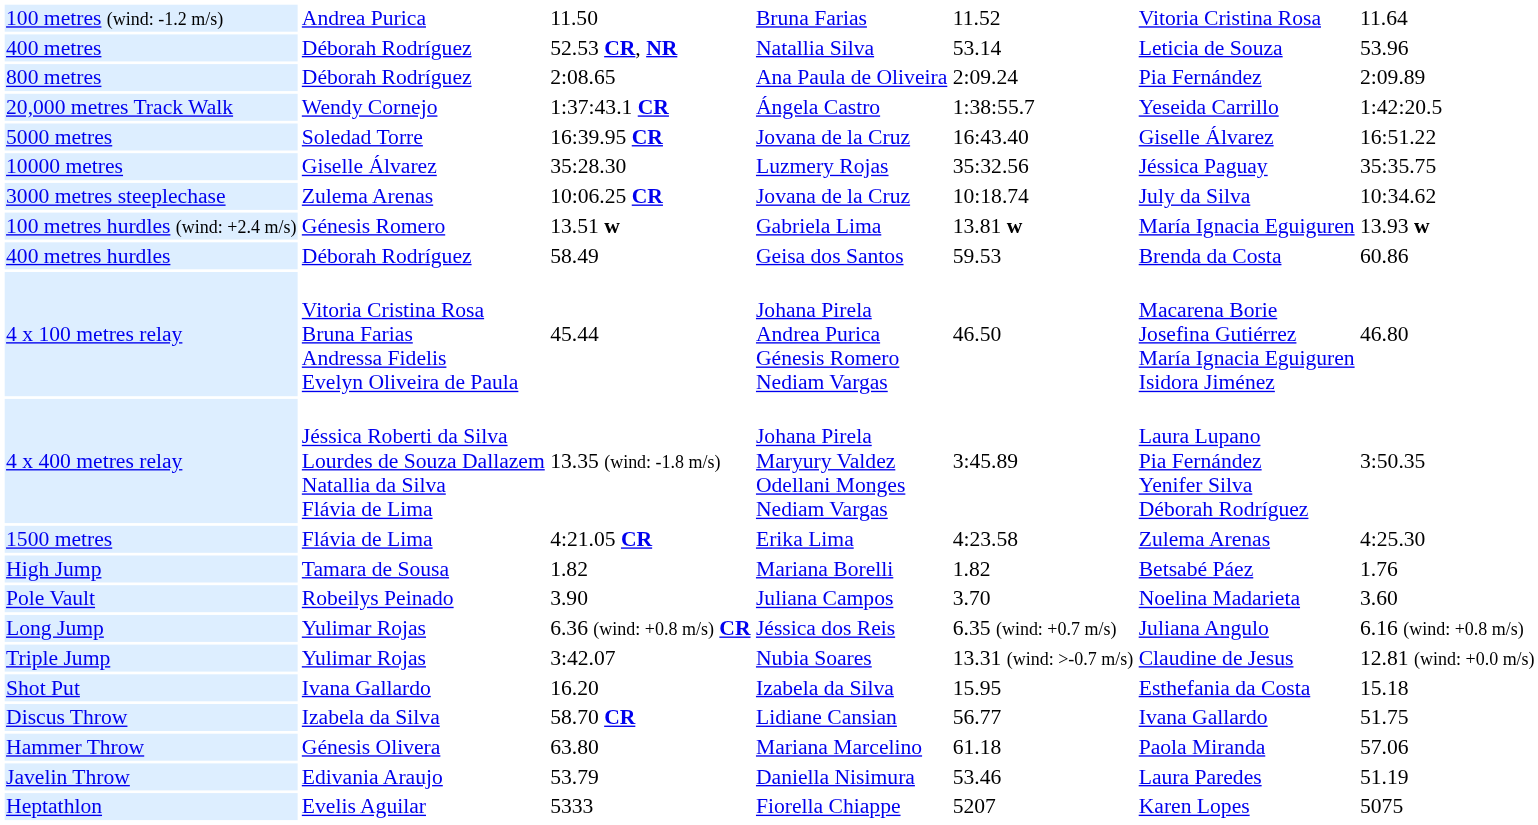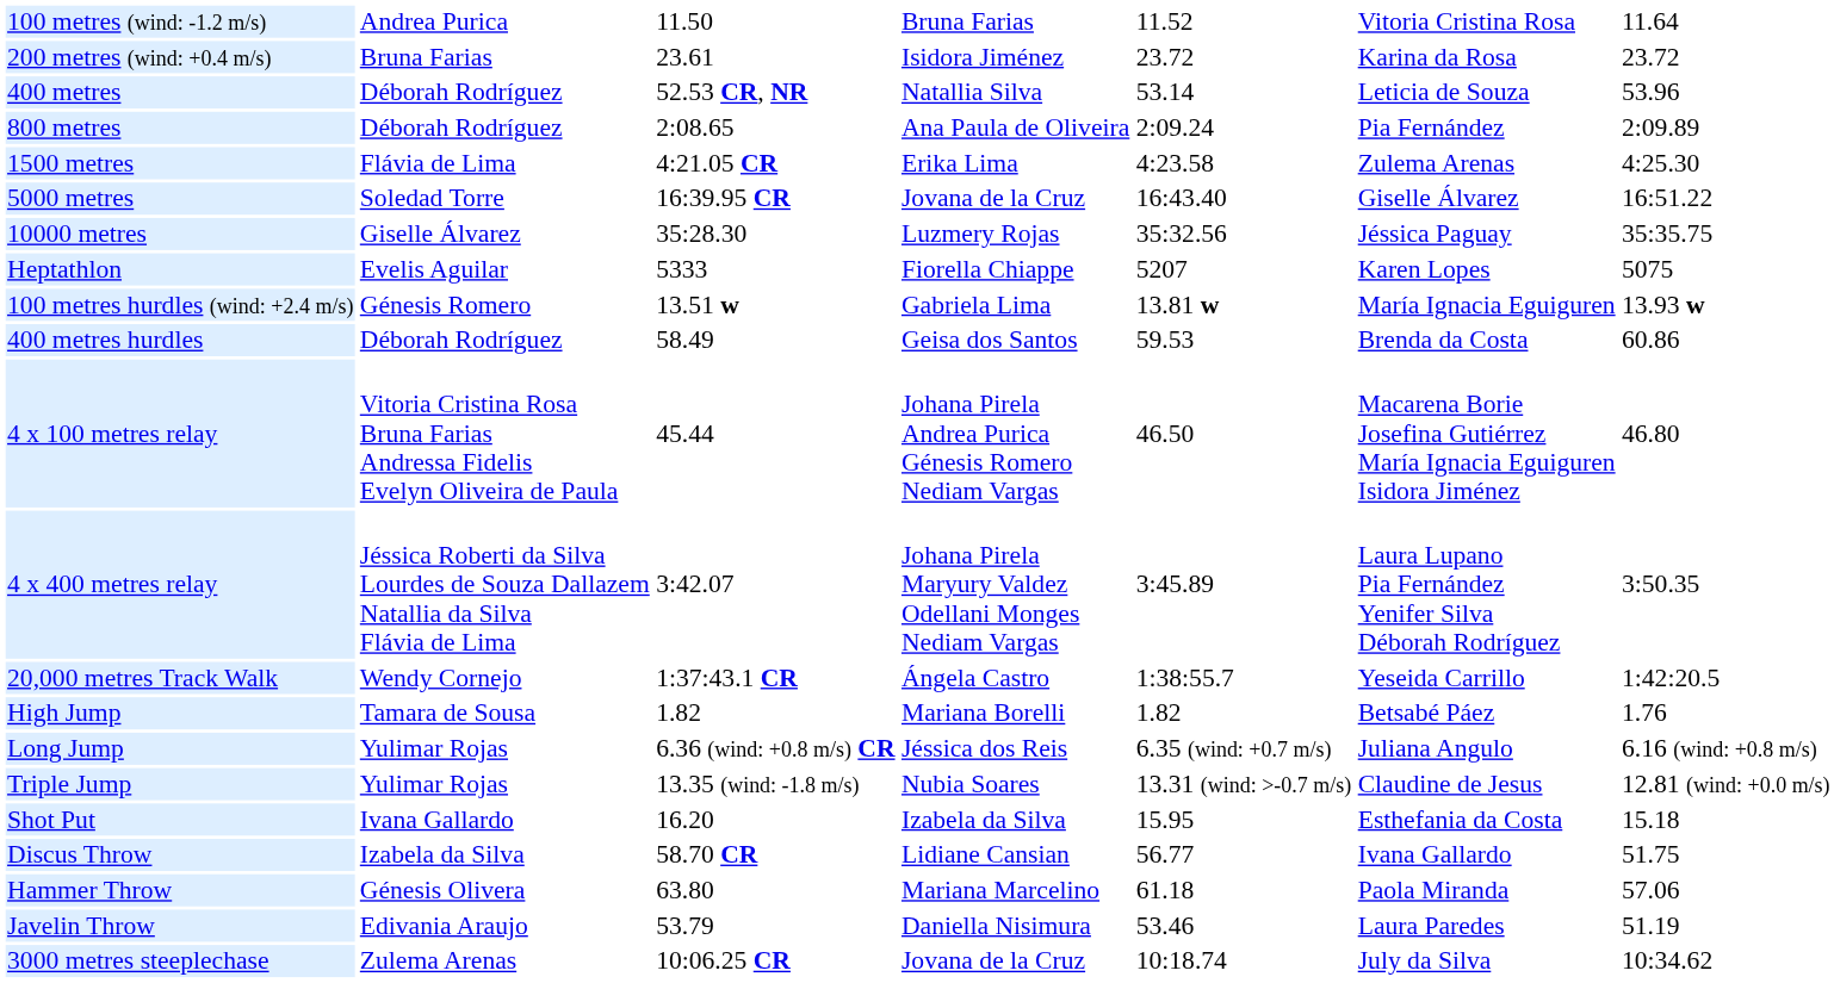 <table>
 <tr>
 <td bgcolor = DDEEFF><a href='#'>100 metres</a> <small>(wind: -1.2 m/s)</small></td>
 <td align=left><a href='#'>Andrea Purica</a><br> </td>
 <td>11.50</td>
 <td align=left><a href='#'>Bruna Farias</a><br> </td>
 <td>11.52</td>
 <td align=left><a href='#'>Vitoria Cristina Rosa</a><br> </td>
 <td>11.64</td>
+</tr>
+<tr>
+<td bgcolor = DDEEFF><a href='#'>200 metres</a> <small>(wind: +0.4 m/s)</small></td>
+<td align=left><a href='#'>Bruna Farias</a><br> </td>
+<td>23.61</td>
+<td align=left><a href='#'>Isidora Jiménez</a><br> </td>
+<td>23.72</td>
+<td align=left><a href='#'>Karina da Rosa</a><br> </td>
+<td>23.72</td>
 </tr>
 <tr>
 <td bgcolor = DDEEFF><a href='#'>400 metres</a></td>
 <td align=left><a href='#'>Déborah Rodríguez</a><br> </td>
 <td>52.53 <strong><a href='#'>CR</a></strong>, <strong><a href='#'>NR</a></strong></td>
 <td align=left><a href='#'>Natallia Silva</a><br> </td>
 <td>53.14</td>
 <td align=left><a href='#'>Leticia de Souza</a><br> </td>
 <td>53.96</td>
 </tr>
 <tr>
 <td bgcolor = DDEEFF><a href='#'>800 metres</a></td>
 <td align=left><a href='#'>Déborah Rodríguez</a><br> </td>
 <td>2:08.65</td>
 <td align=left><a href='#'>Ana Paula de Oliveira</a><br> </td>
 <td>2:09.24</td>
 <td align=left><a href='#'>Pia Fernández</a><br> </td>
 <td>2:09.89</td>
 </tr>
 <tr>
-<td bgcolor = DDEEFF><a href='#'>20,000 metres Track Walk</a></td>
-<td align=left><a href='#'>Wendy Cornejo</a><br> </td>
-<td>1:37:43.1 <strong><a href='#'>CR</a></strong></td>
-<td align=left><a href='#'>Ángela Castro</a><br> </td>
-<td>1:38:55.7</td>
-<td align=left><a href='#'>Yeseida Carrillo</a><br> </td>
-<td>1:42:20.5</td>
+<td bgcolor = DDEEFF><a href='#'>1500 metres</a></td>
+<td align=left><a href='#'>Flávia de Lima</a><br> </td>
+<td>4:21.05 <strong><a href='#'>CR</a></strong></td>
+<td align=left><a href='#'>Erika Lima</a><br> </td>
+<td>4:23.58</td>
+<td align=left><a href='#'>Zulema Arenas</a><br> </td>
+<td>4:25.30</td>
 </tr>
 <tr>
 <td bgcolor = DDEEFF><a href='#'>5000 metres</a></td>
 <td align=left><a href='#'>Soledad Torre</a><br> </td>
 <td>16:39.95 <strong><a href='#'>CR</a></strong></td>
 <td align=left><a href='#'>Jovana de la Cruz</a><br> </td>
 <td>16:43.40</td>
 <td align=left><a href='#'>Giselle Álvarez</a><br> </td>
 <td>16:51.22</td>
 </tr>
 <tr>
 <td bgcolor = DDEEFF><a href='#'>10000 metres</a></td>
 <td align=left><a href='#'>Giselle Álvarez</a><br> </td>
 <td>35:28.30</td>
 <td align=left><a href='#'>Luzmery Rojas</a><br> </td>
 <td>35:32.56</td>
 <td align=left><a href='#'>Jéssica Paguay</a><br> </td>
 <td>35:35.75</td>
 </tr>
 <tr>
-<td bgcolor = DDEEFF><a href='#'>3000 metres steeplechase</a></td>
-<td align=left><a href='#'>Zulema Arenas</a><br> </td>
-<td>10:06.25 <strong><a href='#'>CR</a></strong></td>
-<td align=left><a href='#'>Jovana de la Cruz</a><br> </td>
-<td>10:18.74</td>
-<td align=left><a href='#'>July da Silva</a><br> </td>
-<td>10:34.62</td>
+<td bgcolor = DDEEFF><a href='#'>Heptathlon</a></td>
+<td align=left><a href='#'>Evelis Aguilar</a><br> </td>
+<td>5333</td>
+<td align=left><a href='#'>Fiorella Chiappe</a><br> </td>
+<td>5207</td>
+<td align=left><a href='#'>Karen Lopes</a><br> </td>
+<td>5075</td>
 </tr>
 <tr>
 <td bgcolor = DDEEFF><a href='#'>100 metres hurdles</a> <small>(wind: +2.4 m/s)</small></td>
 <td align=left><a href='#'>Génesis Romero</a><br> </td>
 <td>13.51 <strong>w</strong></td>
 <td align=left><a href='#'>Gabriela Lima</a><br> </td>
 <td>13.81 <strong>w</strong></td>
 <td align=left><a href='#'>María Ignacia Eguiguren</a><br> </td>
 <td>13.93 <strong>w</strong></td>
 </tr>
 <tr>
 <td bgcolor = DDEEFF><a href='#'>400 metres hurdles</a></td>
 <td align=left><a href='#'>Déborah Rodríguez</a><br> </td>
 <td>58.49</td>
 <td align=left><a href='#'>Geisa dos Santos</a><br> </td>
 <td>59.53</td>
 <td align=left><a href='#'>Brenda da Costa</a><br> </td>
 <td>60.86</td>
 </tr>
 <tr>
 <td bgcolor = DDEEFF><a href='#'>4 x 100 metres relay</a></td>
 <td> <br> <a href='#'>Vitoria Cristina Rosa</a><br><a href='#'>Bruna Farias</a><br><a href='#'>Andressa Fidelis</a><br><a href='#'>Evelyn Oliveira de Paula</a></td>
 <td>45.44</td>
 <td> <br> <a href='#'>Johana Pirela</a><br><a href='#'>Andrea Purica</a><br><a href='#'>Génesis Romero</a><br><a href='#'>Nediam Vargas</a></td>
 <td>46.50</td>
 <td> <br> <a href='#'>Macarena Borie</a><br><a href='#'>Josefina Gutiérrez</a><br><a href='#'>María Ignacia Eguiguren</a><br><a href='#'>Isidora Jiménez</a></td>
 <td>46.80</td>
 </tr>
 <tr>
 <td bgcolor = DDEEFF><a href='#'>4 x 400 metres relay</a></td>
 <td> <br> <a href='#'>Jéssica Roberti da Silva</a><br><a href='#'>Lourdes de Souza Dallazem</a><br><a href='#'>Natallia da Silva</a><br><a href='#'>Flávia de Lima</a></td>
-<td>13.35 <small>(wind: -1.8 m/s)</small></td>
+<td>3:42.07</td>
 <td> <br> <a href='#'>Johana Pirela</a><br><a href='#'>Maryury Valdez</a><br><a href='#'>Odellani Monges</a><br><a href='#'>Nediam Vargas</a></td>
 <td>3:45.89</td>
 <td> <br> <a href='#'>Laura Lupano</a><br><a href='#'>Pia Fernández</a><br><a href='#'>Yenifer Silva</a><br><a href='#'>Déborah Rodríguez</a></td>
 <td>3:50.35</td>
 </tr>
 <tr>
-<td bgcolor = DDEEFF><a href='#'>1500 metres</a></td>
-<td align=left><a href='#'>Flávia de Lima</a><br> </td>
-<td>4:21.05 <strong><a href='#'>CR</a></strong></td>
-<td align=left><a href='#'>Erika Lima</a><br> </td>
-<td>4:23.58</td>
-<td align=left><a href='#'>Zulema Arenas</a><br> </td>
-<td>4:25.30</td>
+<td bgcolor = DDEEFF><a href='#'>20,000 metres Track Walk</a></td>
+<td align=left><a href='#'>Wendy Cornejo</a><br> </td>
+<td>1:37:43.1 <strong><a href='#'>CR</a></strong></td>
+<td align=left><a href='#'>Ángela Castro</a><br> </td>
+<td>1:38:55.7</td>
+<td align=left><a href='#'>Yeseida Carrillo</a><br> </td>
+<td>1:42:20.5</td>
 </tr>
 <tr>
 <td bgcolor = DDEEFF><a href='#'>High Jump</a></td>
 <td align=left><a href='#'>Tamara de Sousa</a><br> </td>
 <td>1.82</td>
 <td align=left><a href='#'>Mariana Borelli</a><br> </td>
 <td>1.82</td>
 <td align=left><a href='#'>Betsabé Páez</a><br> </td>
 <td>1.76</td>
-</tr>
-<tr>
-<td bgcolor = DDEEFF><a href='#'>Pole Vault</a></td>
-<td align=left><a href='#'>Robeilys Peinado</a><br> </td>
-<td>3.90</td>
-<td align=left><a href='#'>Juliana Campos</a><br> </td>
-<td>3.70</td>
-<td align=left><a href='#'>Noelina Madarieta</a><br> </td>
-<td>3.60</td>
 </tr>
 <tr>
 <td bgcolor = DDEEFF><a href='#'>Long Jump</a></td>
 <td align=left><a href='#'>Yulimar Rojas</a><br> </td>
 <td>6.36 <small>(wind: +0.8 m/s)</small> <strong><a href='#'>CR</a></strong></td>
 <td align=left><a href='#'>Jéssica dos Reis</a><br> </td>
 <td>6.35 <small>(wind: +0.7 m/s)</small></td>
 <td align=left><a href='#'>Juliana Angulo</a><br> </td>
 <td>6.16 <small>(wind: +0.8 m/s)</small></td>
 </tr>
 <tr>
 <td bgcolor = DDEEFF><a href='#'>Triple Jump</a></td>
 <td align=left><a href='#'>Yulimar Rojas</a><br> </td>
-<td>3:42.07</td>
+<td>13.35 <small>(wind: -1.8 m/s)</small></td>
 <td align=left><a href='#'>Nubia Soares</a><br> </td>
 <td>13.31 <small>(wind: >-0.7 m/s)</small></td>
 <td align=left><a href='#'>Claudine de Jesus</a><br> </td>
 <td>12.81 <small>(wind: +0.0 m/s)</small></td>
 </tr>
 <tr>
 <td bgcolor = DDEEFF><a href='#'>Shot Put</a></td>
 <td align=left><a href='#'>Ivana Gallardo</a><br> </td>
 <td>16.20</td>
 <td align=left><a href='#'>Izabela da Silva</a><br> </td>
 <td>15.95</td>
 <td align=left><a href='#'>Esthefania da Costa</a><br> </td>
 <td>15.18</td>
 </tr>
 <tr>
 <td bgcolor = DDEEFF><a href='#'>Discus Throw</a></td>
 <td align=left><a href='#'>Izabela da Silva</a><br> </td>
 <td>58.70 <strong><a href='#'>CR</a></strong></td>
 <td align=left><a href='#'>Lidiane Cansian</a><br> </td>
 <td>56.77</td>
 <td align=left><a href='#'>Ivana Gallardo</a><br> </td>
 <td>51.75</td>
 </tr>
 <tr>
 <td bgcolor = DDEEFF><a href='#'>Hammer Throw</a></td>
 <td align=left><a href='#'>Génesis Olivera</a><br> </td>
 <td>63.80</td>
 <td align=left><a href='#'>Mariana Marcelino</a><br> </td>
 <td>61.18</td>
 <td align=left><a href='#'>Paola Miranda</a><br> </td>
 <td>57.06</td>
 </tr>
 <tr>
 <td bgcolor = DDEEFF><a href='#'>Javelin Throw</a></td>
 <td align=left><a href='#'>Edivania Araujo</a><br> </td>
 <td>53.79</td>
 <td align=left><a href='#'>Daniella Nisimura</a><br> </td>
 <td>53.46</td>
 <td align=left><a href='#'>Laura Paredes</a><br> </td>
 <td>51.19</td>
 </tr>
 <tr>
-<td bgcolor = DDEEFF><a href='#'>Heptathlon</a></td>
-<td align=left><a href='#'>Evelis Aguilar</a><br> </td>
-<td>5333</td>
-<td align=left><a href='#'>Fiorella Chiappe</a><br> </td>
-<td>5207</td>
-<td align=left><a href='#'>Karen Lopes</a><br> </td>
-<td>5075</td>
+<td bgcolor = DDEEFF><a href='#'>3000 metres steeplechase</a></td>
+<td align=left><a href='#'>Zulema Arenas</a><br> </td>
+<td>10:06.25 <strong><a href='#'>CR</a></strong></td>
+<td align=left><a href='#'>Jovana de la Cruz</a><br> </td>
+<td>10:18.74</td>
+<td align=left><a href='#'>July da Silva</a><br> </td>
+<td>10:34.62</td>
 </tr>
 </table>
